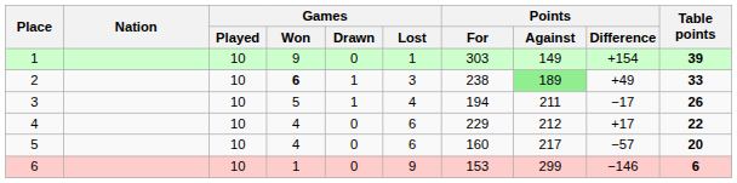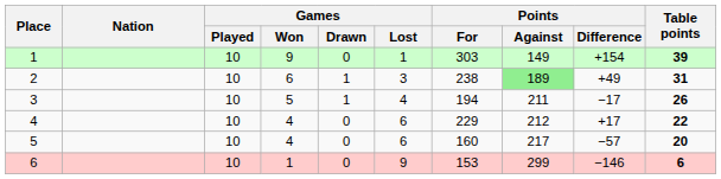 <table class="wikitable" style="text-align:center">
 <tr>
 <th rowspan=2 width="8%">Place</th>
 <th rowspan=2 width="20%">Nation</th>
 <th colspan=4 width="32%">Games</th>
 <th colspan=3 width="30%">Points</th>
 <th rowspan=2 width="10%">Table<br>points</th>
 </tr>
 <tr>
 <th width="8%">Played</th>
 <th width="8%">Won</th>
 <th width="8%">Drawn</th>
 <th width="8%">Lost</th>
 <th width="10%">For</th>
 <th width="10%">Against</th>
 <th width="10%">Difference</th>
 </tr>
 <tr bgcolor="#ccffcc">
 <td>1</td>
 <td align=left></td>
 <td>10</td>
 <td>9</td>
 <td>0</td>
 <td>1</td>
 <td>303</td>
 <td>149</td>
 <td>+154</td>
 <td><strong>39</strong></td>
 </tr>
 <tr>
 <td>2</td>
 <td align=left></td>
 <td>10</td>
-<td><strong>6</strong></td>
+<td>6</td>
 <td>1</td>
 <td>3</td>
 <td>238</td>
 <td style="background: lightgreen;">189</td>
 <td>+49</td>
-<td><strong>33</strong></td>
+<td><strong>31</strong></td>
 </tr>
 <tr>
 <td>3</td>
 <td align=left></td>
 <td>10</td>
 <td>5</td>
 <td>1</td>
 <td>4</td>
 <td>194</td>
 <td>211</td>
 <td>−17</td>
 <td><strong>26</strong></td>
 </tr>
 <tr>
 <td>4</td>
 <td align=left></td>
 <td>10</td>
 <td>4</td>
 <td>0</td>
 <td>6</td>
 <td>229</td>
 <td>212</td>
 <td>+17</td>
 <td><strong>22</strong></td>
 </tr>
 <tr>
 <td>5</td>
 <td align=left></td>
 <td>10</td>
 <td>4</td>
 <td>0</td>
 <td>6</td>
 <td>160</td>
 <td>217</td>
 <td>−57</td>
 <td><strong>20</strong></td>
 </tr>
 <tr bgcolor="#ffcccc">
 <td>6</td>
 <td align=left></td>
 <td>10</td>
 <td>1</td>
 <td>0</td>
 <td>9</td>
 <td>153</td>
 <td>299</td>
 <td>−146</td>
 <td><strong>6</strong></td>
 </tr>
 </table>
